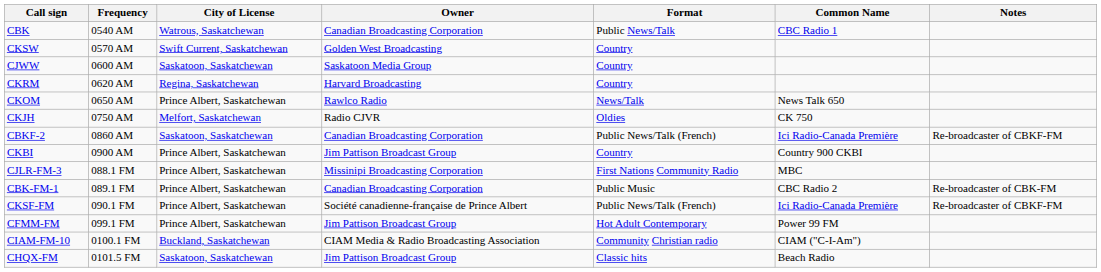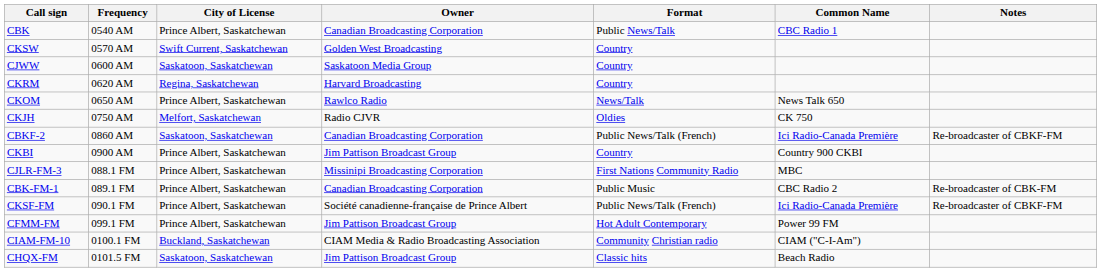 <table class="wikitable sortable" width="100%">
 <tr>
 <th>Call sign</th>
 <th>Frequency</th>
 <th>City of License</th>
 <th>Owner</th>
 <th>Format</th>
 <th>Common Name</th>
 <th>Notes</th>
 </tr>
 <tr>
 <td><a href='#'>CBK</a></td>
 <td><span>0</span>540 AM</td>
-<td><a href='#'>Watrous, Saskatchewan</a></td>
+<td>Prince Albert, Saskatchewan</td>
 <td><a href='#'>Canadian Broadcasting Corporation</a></td>
 <td>Public <a href='#'>News/Talk</a></td>
 <td><a href='#'>CBC Radio 1</a></td>
 <td></td>
 </tr>
 <tr>
 <td><a href='#'>CKSW</a></td>
 <td><span>0</span>570 AM</td>
 <td><a href='#'>Swift Current, Saskatchewan</a></td>
 <td><a href='#'>Golden West Broadcasting</a></td>
 <td><a href='#'>Country</a></td>
 <td></td>
 <td></td>
 </tr>
 <tr>
 <td><a href='#'>CJWW</a></td>
 <td><span>0</span>600 AM</td>
 <td><a href='#'>Saskatoon, Saskatchewan</a></td>
 <td><a href='#'>Saskatoon Media Group</a></td>
 <td><a href='#'>Country</a></td>
 <td></td>
 <td></td>
 </tr>
 <tr>
 <td><a href='#'>CKRM</a></td>
 <td><span>0</span>620 AM</td>
 <td><a href='#'>Regina, Saskatchewan</a></td>
 <td><a href='#'>Harvard Broadcasting</a></td>
 <td><a href='#'>Country</a></td>
 <td></td>
 <td></td>
 </tr>
 <tr>
 <td><a href='#'>CKOM</a></td>
 <td><span>0</span>650 AM</td>
 <td>Prince Albert, Saskatchewan</td>
 <td><a href='#'>Rawlco Radio</a></td>
 <td><a href='#'>News/Talk</a></td>
 <td>News Talk 650</td>
 <td></td>
 </tr>
 <tr>
 <td><a href='#'>CKJH</a></td>
 <td><span>0</span>750 AM</td>
 <td><a href='#'>Melfort, Saskatchewan</a></td>
 <td>Radio CJVR</td>
 <td><a href='#'>Oldies</a></td>
 <td>CK 750</td>
 <td></td>
 </tr>
 <tr>
 <td><a href='#'>CBKF-2</a></td>
 <td><span>0</span>860 AM</td>
 <td><a href='#'>Saskatoon, Saskatchewan</a></td>
 <td><a href='#'>Canadian Broadcasting Corporation</a></td>
 <td>Public News/Talk (French)</td>
 <td><a href='#'>Ici Radio-Canada Première</a></td>
 <td>Re-broadcaster of CBKF-FM</td>
 </tr>
 <tr>
 <td><a href='#'>CKBI</a></td>
 <td><span>0</span>900 AM</td>
 <td>Prince Albert, Saskatchewan</td>
 <td><a href='#'>Jim Pattison Broadcast Group</a></td>
 <td><a href='#'>Country</a></td>
 <td>Country 900 CKBI</td>
 <td></td>
 </tr>
 <tr>
 <td><a href='#'>CJLR-FM-3</a></td>
 <td><span>0</span>88.1 FM</td>
 <td>Prince Albert, Saskatchewan</td>
 <td><a href='#'>Missinipi Broadcasting Corporation</a></td>
 <td><a href='#'>First Nations</a> <a href='#'>Community Radio</a></td>
 <td>MBC</td>
 <td></td>
 </tr>
 <tr>
 <td><a href='#'>CBK-FM-1</a></td>
 <td><span>0</span>89.1 FM</td>
 <td>Prince Albert, Saskatchewan</td>
 <td><a href='#'>Canadian Broadcasting Corporation</a></td>
 <td>Public Music</td>
 <td>CBC Radio 2</td>
 <td>Re-broadcaster of CBK-FM</td>
 </tr>
 <tr>
 <td><a href='#'>CKSF-FM</a></td>
 <td><span>0</span>90.1 FM</td>
 <td>Prince Albert, Saskatchewan</td>
 <td>Société canadienne-française de Prince Albert</td>
 <td>Public News/Talk (French)</td>
 <td><a href='#'>Ici Radio-Canada Première</a></td>
 <td>Re-broadcaster of CBKF-FM</td>
 </tr>
 <tr>
 <td><a href='#'>CFMM-FM</a></td>
 <td><span>0</span>99.1 FM</td>
 <td>Prince Albert, Saskatchewan</td>
 <td><a href='#'>Jim Pattison Broadcast Group</a></td>
 <td><a href='#'>Hot Adult Contemporary</a></td>
 <td>Power 99 FM</td>
 <td></td>
 </tr>
 <tr>
 <td><a href='#'>CIAM-FM-10</a></td>
 <td><span>0</span>100.1 FM</td>
 <td><a href='#'>Buckland, Saskatchewan</a></td>
 <td>CIAM Media & Radio Broadcasting Association</td>
 <td><a href='#'>Community</a> <a href='#'>Christian radio</a></td>
 <td>CIAM ("C-I-Am")</td>
 <td></td>
 </tr>
 <tr>
 <td><a href='#'>CHQX-FM</a></td>
 <td><span>0</span>101.5 FM</td>
 <td><a href='#'>Saskatoon, Saskatchewan</a></td>
 <td><a href='#'>Jim Pattison Broadcast Group</a></td>
 <td><a href='#'>Classic hits</a></td>
 <td>Beach Radio</td>
 <td></td>
 </tr>
 </table>
